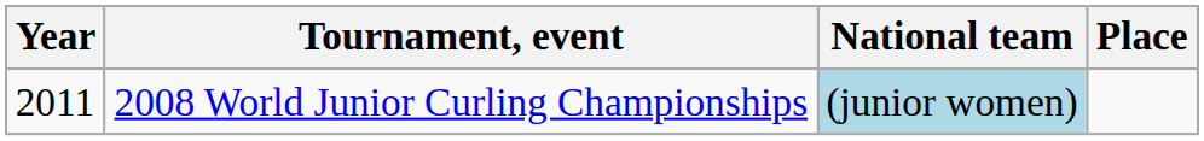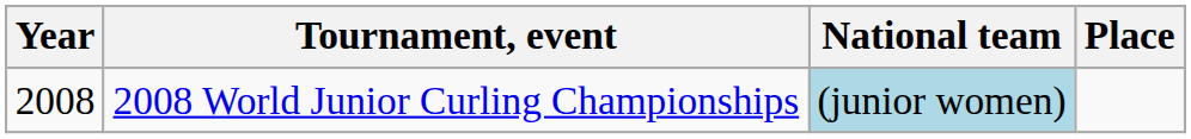 <table class="wikitable">
 <tr>
 <th scope="col">Year</th>
 <th scope="col">Tournament, event</th>
 <th scope="col">National team</th>
 <th scope="col">Place</th>
 </tr>
 <tr>
-<td>2011</td>
+<td>2008</td>
 <td><a href='#'>2008 World Junior Curling Championships</a></td>
 <td style="background: lightblue;"> (junior women)</td>
 <td></td>
 </tr>
 </table>
